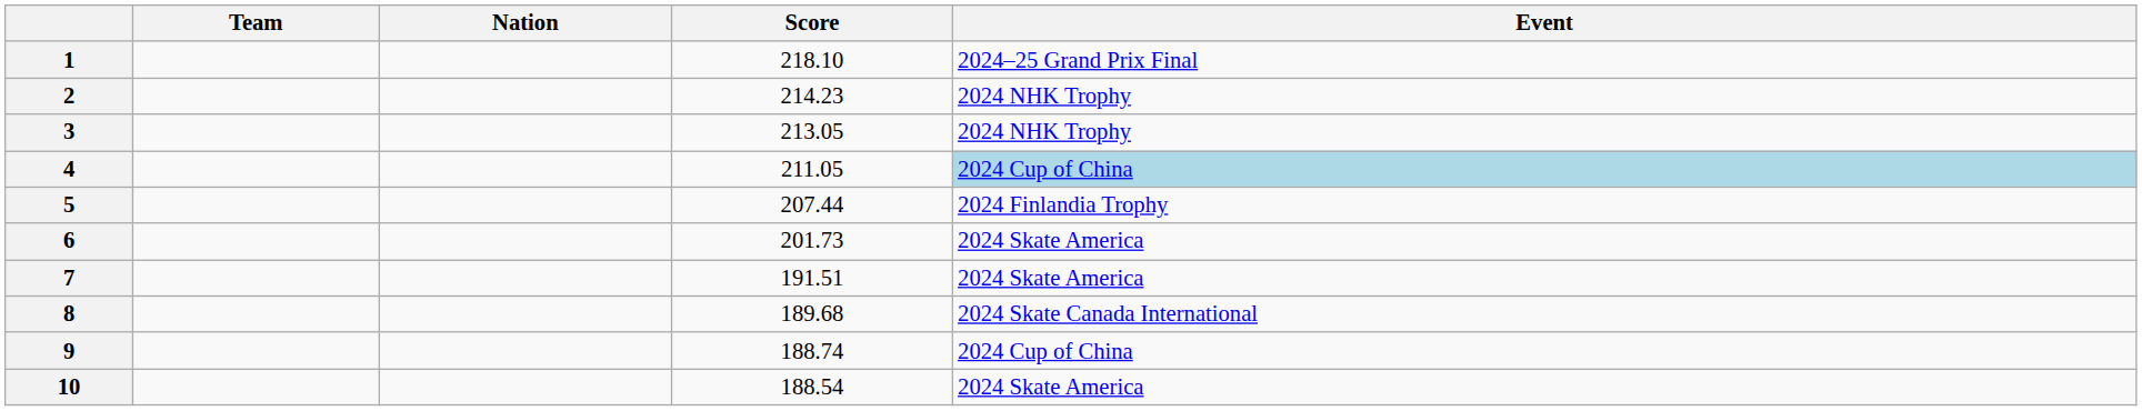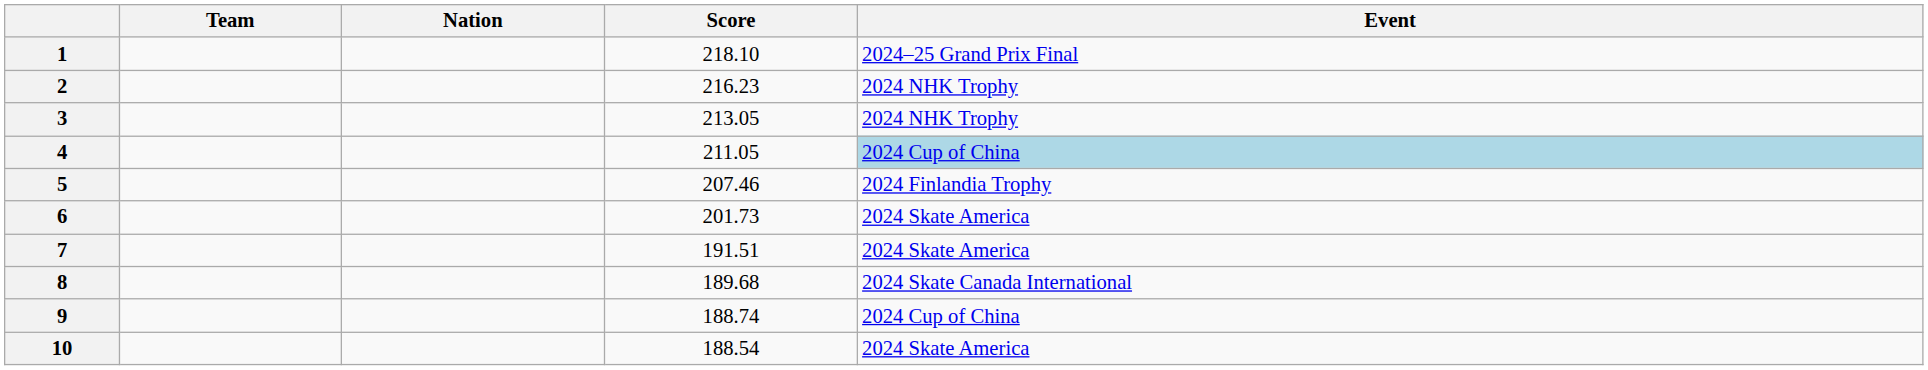 <table class="wikitable sortable" style="text-align:left; width:75%">
 <tr>
 <th scope="col"></th>
 <th scope="col">Team</th>
 <th scope="col">Nation</th>
 <th scope="col">Score</th>
 <th scope="col">Event</th>
 </tr>
 <tr>
 <th scope="row">1</th>
 <td></td>
 <td></td>
 <td style="text-align:center">218.10</td>
 <td><a href='#'>2024–25 Grand Prix Final</a></td>
 </tr>
 <tr>
 <th scope="row">2</th>
 <td></td>
 <td></td>
-<td style="text-align:center">214.23</td>
+<td style="text-align:center">216.23</td>
 <td><a href='#'>2024 NHK Trophy</a></td>
 </tr>
 <tr>
 <th scope="row">3</th>
 <td></td>
 <td></td>
 <td style="text-align:center">213.05</td>
 <td><a href='#'>2024 NHK Trophy</a></td>
 </tr>
 <tr>
 <th scope="row">4</th>
 <td></td>
 <td></td>
 <td style="text-align:center">211.05</td>
 <td style="background: lightblue;"><a href='#'>2024 Cup of China</a></td>
 </tr>
 <tr>
 <th scope="row">5</th>
 <td></td>
 <td></td>
-<td style="text-align:center">207.44</td>
+<td style="text-align:center">207.46</td>
 <td><a href='#'>2024 Finlandia Trophy</a></td>
 </tr>
 <tr>
 <th scope="row">6</th>
 <td></td>
 <td></td>
 <td style="text-align:center">201.73</td>
 <td><a href='#'>2024 Skate America</a></td>
 </tr>
 <tr>
 <th scope="row">7</th>
 <td></td>
 <td></td>
 <td style="text-align:center">191.51</td>
 <td><a href='#'>2024 Skate America</a></td>
 </tr>
 <tr>
 <th scope="row">8</th>
 <td></td>
 <td></td>
 <td style="text-align:center">189.68</td>
 <td><a href='#'>2024 Skate Canada International</a></td>
 </tr>
 <tr>
 <th scope="row">9</th>
 <td></td>
 <td></td>
 <td style="text-align:center">188.74</td>
 <td><a href='#'>2024 Cup of China</a></td>
 </tr>
 <tr>
 <th scope="row">10</th>
 <td></td>
 <td></td>
 <td style="text-align:center">188.54</td>
 <td><a href='#'>2024 Skate America</a></td>
 </tr>
 </table>
